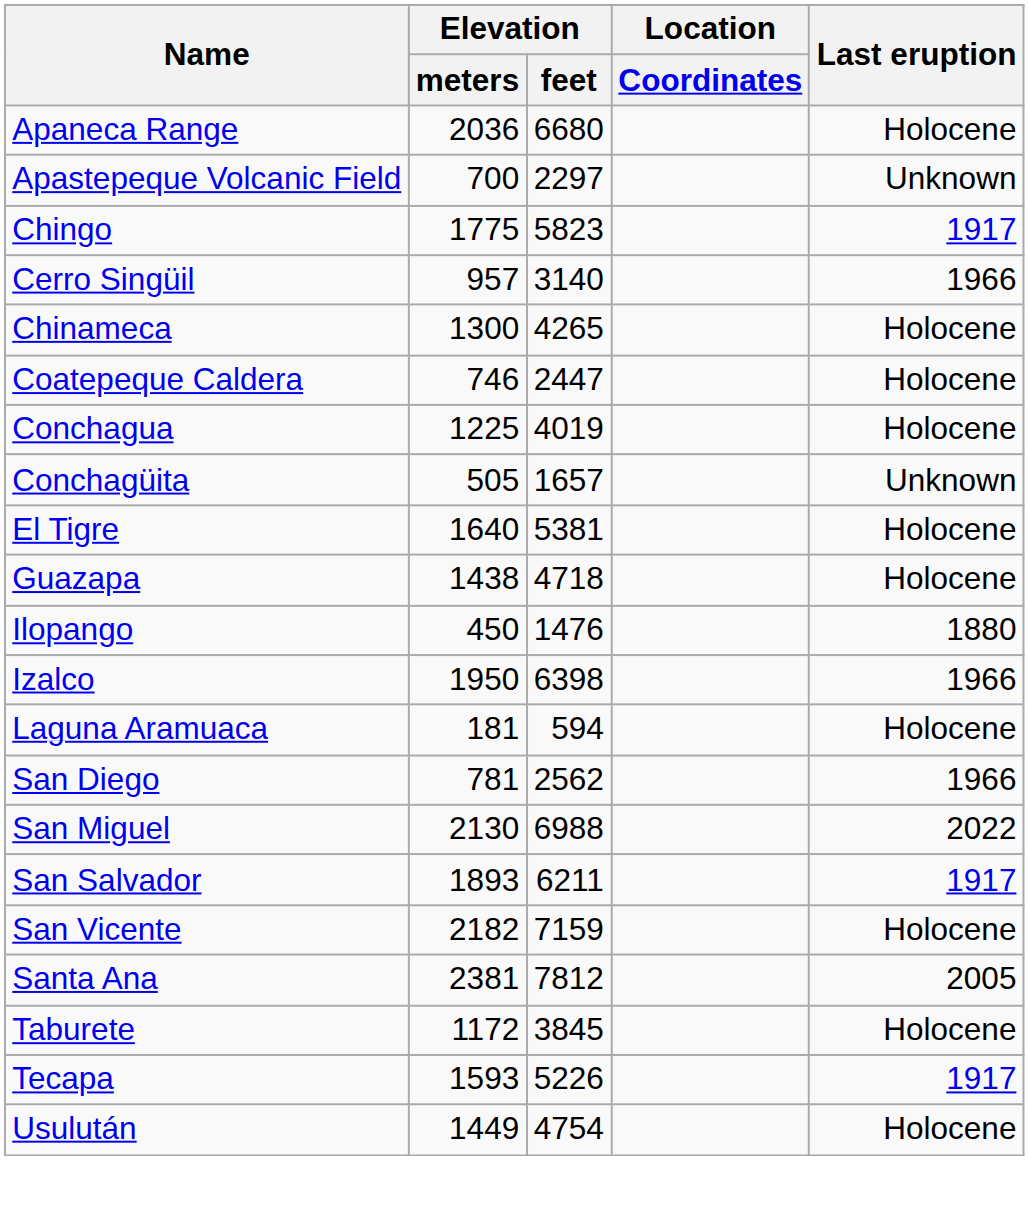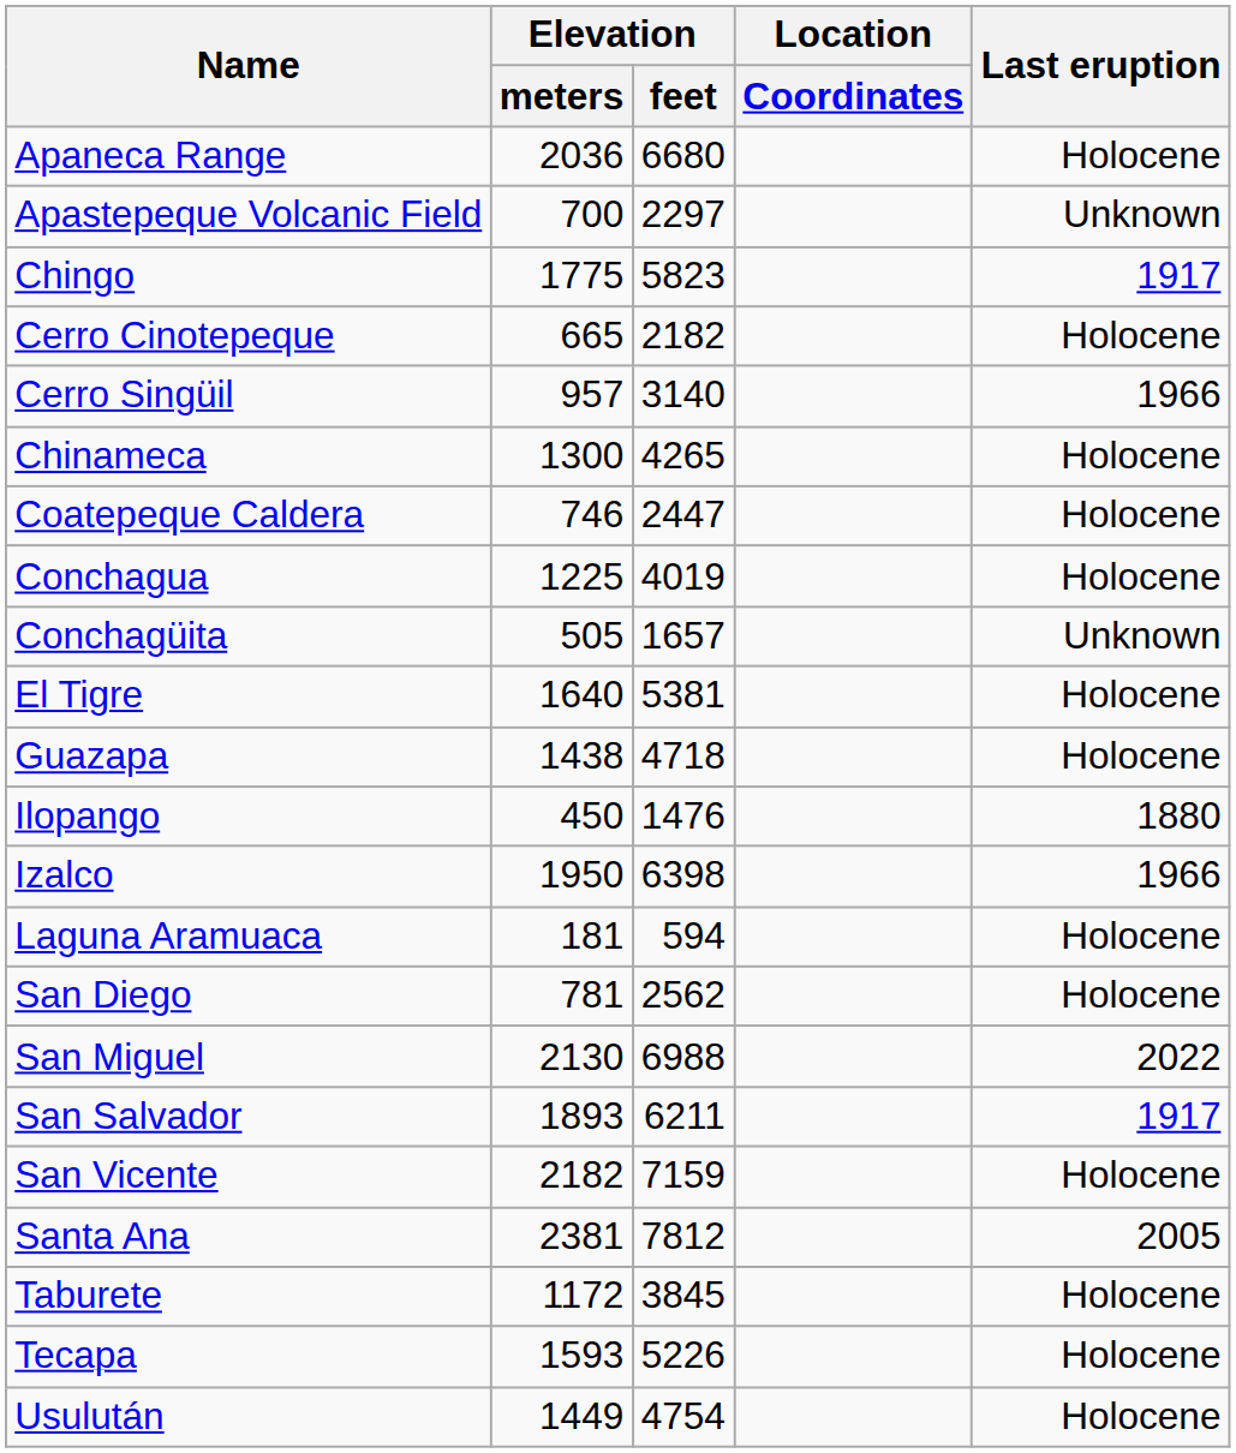 <table class="wikitable sortable">
 <tr>
 <th rowspan="2">Name</th>
 <th colspan ="2">Elevation</th>
 <th>Location</th>
 <th rowspan="2">Last eruption</th>
 </tr>
 <tr>
 <th>meters</th>
 <th>feet</th>
 <th><a href='#'>Coordinates</a></th>
 </tr>
 <tr align="right">
 <td align="left"><a href='#'>Apaneca Range</a></td>
 <td>2036</td>
 <td>6680</td>
 <td></td>
 <td>Holocene</td>
 </tr>
 <tr align="right">
 <td align="left"><a href='#'>Apastepeque Volcanic Field</a></td>
 <td>700</td>
 <td>2297</td>
 <td></td>
 <td>Unknown</td>
 </tr>
 <tr align="right">
 <td align="left"><a href='#'>Chingo</a></td>
 <td>1775</td>
 <td>5823</td>
 <td></td>
 <td><a href='#'>1917</a></td>
+</tr>
+<tr align="right">
+<td align="left"><a href='#'>Cerro Cinotepeque</a></td>
+<td>665</td>
+<td>2182</td>
+<td></td>
+<td>Holocene</td>
 </tr>
 <tr align="right">
 <td align="left"><a href='#'>Cerro Singüil</a></td>
 <td>957</td>
 <td>3140</td>
 <td></td>
 <td>1966</td>
 </tr>
 <tr align="right">
 <td align="left"><a href='#'> Chinameca</a></td>
 <td>1300</td>
 <td>4265</td>
 <td></td>
 <td>Holocene</td>
 </tr>
 <tr align="right">
 <td align="left"><a href='#'>Coatepeque Caldera</a></td>
 <td>746</td>
 <td>2447</td>
 <td></td>
 <td>Holocene</td>
 </tr>
 <tr align="right">
 <td align="left"><a href='#'> Conchagua</a></td>
 <td>1225</td>
 <td>4019</td>
 <td></td>
 <td>Holocene</td>
 </tr>
 <tr align="right">
 <td align="left"><a href='#'>Conchagüita</a></td>
 <td>505</td>
 <td>1657</td>
 <td></td>
 <td>Unknown</td>
 </tr>
 <tr align="right">
 <td align="left"><a href='#'>El Tigre</a></td>
 <td>1640</td>
 <td>5381</td>
 <td></td>
 <td>Holocene</td>
 </tr>
 <tr align="right">
 <td align="left"><a href='#'> Guazapa</a></td>
 <td>1438</td>
 <td>4718</td>
 <td></td>
 <td>Holocene</td>
 </tr>
 <tr align="right">
 <td align="left"><a href='#'>Ilopango</a></td>
 <td>450</td>
 <td>1476</td>
 <td></td>
 <td>1880</td>
 </tr>
 <tr align="right">
 <td align="left"><a href='#'> Izalco</a></td>
 <td>1950</td>
 <td>6398</td>
 <td></td>
 <td>1966</td>
 </tr>
 <tr align="right">
 <td align="left"><a href='#'>Laguna Aramuaca</a></td>
 <td>181</td>
 <td>594</td>
 <td></td>
 <td>Holocene</td>
 </tr>
 <tr align="right">
 <td align="left"><a href='#'> San Diego</a></td>
 <td>781</td>
 <td>2562</td>
 <td></td>
-<td>1966</td>
+<td>Holocene</td>
 </tr>
 <tr align="right">
 <td align="left"><a href='#'> San Miguel</a></td>
 <td>2130</td>
 <td>6988</td>
 <td></td>
 <td>2022</td>
 </tr>
 <tr align="right">
 <td align="left"><a href='#'> San Salvador</a></td>
 <td>1893</td>
 <td>6211</td>
 <td></td>
 <td><a href='#'>1917</a></td>
 </tr>
 <tr align="right">
 <td align="left"><a href='#'> San Vicente</a></td>
 <td>2182</td>
 <td>7159</td>
 <td></td>
 <td>Holocene</td>
 </tr>
 <tr align="right">
 <td align="left"><a href='#'> Santa Ana</a></td>
 <td>2381</td>
 <td>7812</td>
 <td></td>
 <td>2005</td>
 </tr>
 <tr align="right">
 <td align="left"><a href='#'>Taburete</a></td>
 <td>1172</td>
 <td>3845</td>
 <td></td>
 <td>Holocene</td>
 </tr>
 <tr align="right">
 <td align="left"><a href='#'>Tecapa</a></td>
 <td>1593</td>
 <td>5226</td>
 <td></td>
-<td><a href='#'>1917</a></td>
+<td>Holocene</td>
 </tr>
 <tr align="right">
 <td align="left"><a href='#'> Usulután</a></td>
 <td>1449</td>
 <td>4754</td>
 <td></td>
 <td>Holocene</td>
 </tr>
 </table>
